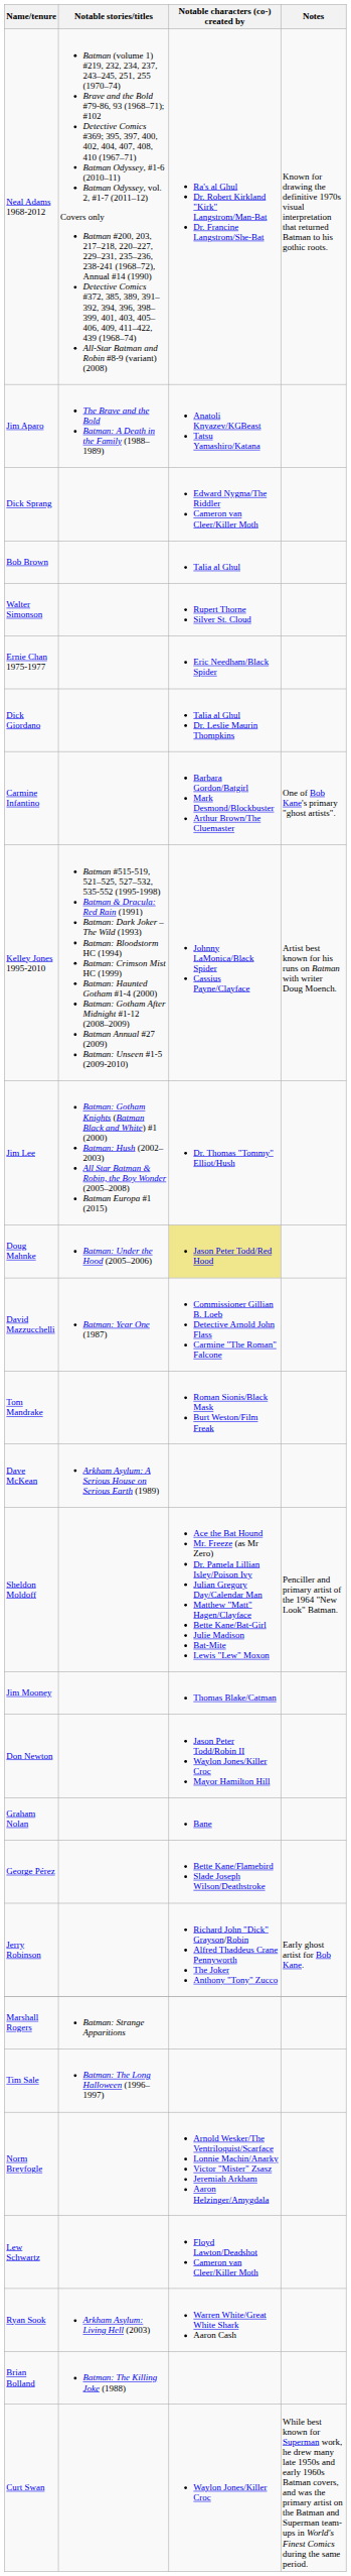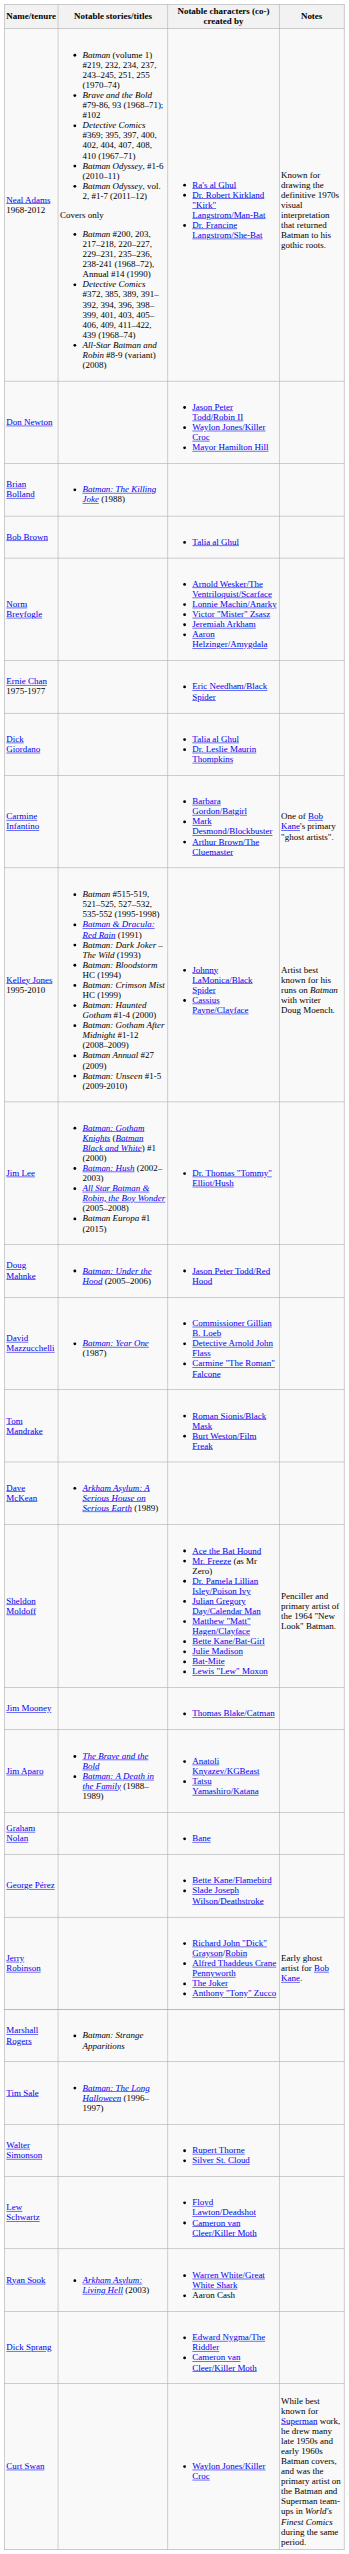 <table class="wikitable">
 <tr>
 <th width="12%">Name/tenure</th>
 <th width="35%">Notable stories/titles</th>
 <th width="33%">Notable characters (co-) created by</th>
 <th width="25%">Notes</th>
 </tr>
 <tr>
 <td><a href='#'>Neal Adams</a><br>1968-2012</td>
 <td><br><ul><li><em>Batman</em> (volume 1) #219, 232, 234, 237, 243–245, 251, 255 (1970–74)</li><li><em>Brave and the Bold</em> #79-86, 93 (1968–71); #102</li><li><em>Detective Comics</em> #369; 395, 397, 400, 402, 404, 407, 408, 410 (1967–71)</li><li><em>Batman Odyssey</em>, #1-6 (2010–11)</li><li><em>Batman Odyssey</em>, vol. 2, #1-7 (2011–12)</li></ul>Covers only<ul><li><em>Batman</em> #200, 203, 217–218, 220–227, 229–231, 235–236, 238-241 (1968–72), Annual #14 (1990)</li><li><em>Detective Comics</em> #372, 385, 389, 391–392, 394, 396, 398–399, 401, 403, 405–406, 409, 411–422, 439 (1968–74)</li><li><em>All-Star Batman and Robin</em> #8-9 (variant) (2008)</li></ul></td>
 <td><br><ul><li><a href='#'>Ra's al Ghul</a></li><li><a href='#'>Dr. Robert Kirkland "Kirk" Langstrom/Man-Bat</a></li><li><a href='#'>Dr. Francine Langstrom/She-Bat</a></li></ul></td>
 <td><br>Known for drawing the definitive 1970s visual interpretation that returned Batman to his gothic roots.</td>
 </tr>
 <tr>
-<td><a href='#'>Jim Aparo</a></td>
-<td><br><ul><li><em><a href='#'>The Brave and the Bold</a></em></li><li><em><a href='#'>Batman: A Death in the Family</a></em> (1988–1989)</li></ul></td>
-<td><br><ul><li><a href='#'>Anatoli Knyazev/KGBeast</a></li><li><a href='#'>Tatsu Yamashiro/Katana</a></li></ul></td>
+<td><a href='#'>Don Newton</a></td>
+<td></td>
+<td><br><ul><li><a href='#'>Jason Peter Todd/Robin II</a></li><li><a href='#'>Waylon Jones/Killer Croc</a></li><li><a href='#'>Mayor Hamilton Hill</a></li></ul></td>
 <td></td>
 </tr>
 <tr>
-<td><a href='#'>Dick Sprang</a></td>
+<td><a href='#'>Brian Bolland</a></td>
+<td><br><ul><li><em><a href='#'>Batman: The Killing Joke</a></em> (1988)</li></ul></td>
 <td></td>
-<td><br><ul><li><a href='#'>Edward Nygma/The Riddler</a></li><li><a href='#'>Cameron van Cleer/Killer Moth</a></li></ul></td>
 <td></td>
 </tr>
 <tr>
 <td><a href='#'>Bob Brown</a></td>
 <td></td>
 <td><br><ul><li><a href='#'>Talia al Ghul</a></li></ul></td>
 <td></td>
 </tr>
 <tr>
-<td><a href='#'>Walter Simonson</a></td>
+<td><a href='#'>Norm Breyfogle</a></td>
 <td></td>
-<td><br><ul><li><a href='#'>Rupert Thorne</a></li><li><a href='#'>Silver St. Cloud</a></li></ul></td>
+<td><br><ul><li><a href='#'>Arnold Wesker/The Ventriloquist/Scarface</a></li><li><a href='#'>Lonnie Machin/Anarky</a></li><li><a href='#'>Victor "Mister" Zsasz</a></li><li><a href='#'>Jeremiah Arkham</a></li><li><a href='#'>Aaron Helzinger/Amygdala</a></li></ul></td>
 <td></td>
 </tr>
 <tr>
 <td><a href='#'>Ernie Chan</a><br>1975-1977</td>
 <td></td>
 <td><br><ul><li><a href='#'>Eric Needham/Black Spider</a></li></ul></td>
 <td></td>
 </tr>
 <tr>
 <td><a href='#'>Dick Giordano</a></td>
 <td></td>
 <td><br><ul><li><a href='#'>Talia al Ghul</a></li><li><a href='#'>Dr. Leslie Maurin Thompkins</a></li></ul></td>
 <td></td>
 </tr>
 <tr>
 <td><a href='#'>Carmine Infantino</a></td>
 <td></td>
 <td><br><ul><li><a href='#'>Barbara Gordon/Batgirl</a></li><li><a href='#'>Mark Desmond/Blockbuster</a></li><li><a href='#'>Arthur Brown/The Cluemaster</a></li></ul></td>
 <td><br>One of <a href='#'>Bob Kane</a>'s primary "ghost artists".</td>
 </tr>
 <tr>
 <td><a href='#'>Kelley Jones</a> <br>1995-2010</td>
 <td><br><ul><li><em>Batman</em> #515-519, 521–525, 527–532, 535-552 (1995-1998)</li><li><em><a href='#'>Batman & Dracula: Red Rain</a></em> (1991)</li><li><em>Batman: Dark Joker – The Wild</em> (1993)</li><li><em>Batman: Bloodstorm</em> HC (1994)</li><li><em>Batman: Crimson Mist</em> HC (1999)</li><li><em>Batman: Haunted Gotham</em> #1-4 (2000)</li><li><em>Batman: Gotham After Midnight</em> #1-12 (2008–2009)</li><li><em>Batman Annual</em> #27 (2009)</li><li><em>Batman: Unseen</em> #1-5 (2009-2010)</li></ul></td>
 <td><br><ul><li><a href='#'>Johnny LaMonica/Black Spider</a></li><li><a href='#'>Cassius Payne/Clayface</a></li></ul></td>
 <td><br>Artist best known for his runs on <em>Batman</em> with writer Doug Moench.</td>
 </tr>
 <tr>
 <td><a href='#'>Jim Lee</a></td>
 <td><br><ul><li><em><a href='#'>Batman: Gotham Knights</a></em> (<em><a href='#'>Batman Black and White</a></em>) #1 (2000)</li><li><em><a href='#'>Batman: Hush</a></em> (2002–2003)</li><li><em><a href='#'>All Star Batman & Robin, the Boy Wonder</a></em> (2005–2008)</li><li><em>Batman Europa</em> #1 (2015)</li></ul></td>
 <td><br><ul><li><a href='#'>Dr. Thomas "Tommy" Elliot/Hush</a></li></ul></td>
 <td></td>
 </tr>
 <tr>
 <td><a href='#'>Doug Mahnke</a></td>
 <td><br><ul><li><em><a href='#'>Batman: Under the Hood</a></em> (2005–2006)</li></ul></td>
-<td style="background: khaki;"><br><ul><li><a href='#'>Jason Peter Todd/Red Hood</a></li></ul></td>
+<td><br><ul><li><a href='#'>Jason Peter Todd/Red Hood</a></li></ul></td>
 <td></td>
 </tr>
 <tr>
 <td><a href='#'>David Mazzucchelli</a></td>
 <td><br><ul><li><em><a href='#'>Batman: Year One</a></em> (1987)</li></ul></td>
 <td><br><ul><li><a href='#'>Commissioner Gillian B. Loeb</a></li><li><a href='#'>Detective Arnold John Flass</a></li><li><a href='#'>Carmine "The Roman" Falcone</a></li></ul></td>
 <td></td>
 </tr>
 <tr>
 <td><a href='#'>Tom Mandrake</a></td>
 <td></td>
 <td><br><ul><li><a href='#'>Roman Sionis/Black Mask</a></li><li><a href='#'>Burt Weston/Film Freak</a></li></ul></td>
 <td></td>
 </tr>
 <tr>
 <td><a href='#'>Dave McKean</a></td>
 <td><br><ul><li><em><a href='#'>Arkham Asylum: A Serious House on Serious Earth</a></em> (1989)</li></ul></td>
 <td></td>
 <td></td>
 </tr>
 <tr>
 <td><a href='#'>Sheldon Moldoff</a></td>
 <td></td>
 <td><br><ul><li><a href='#'>Ace the Bat Hound</a></li><li><a href='#'>Mr. Freeze</a> (as Mr Zero)</li><li><a href='#'>Dr. Pamela Lillian Isley/Poison Ivy</a></li><li><a href='#'>Julian Gregory Day/Calendar Man</a></li><li><a href='#'>Matthew "Matt" Hagen/Clayface</a></li><li><a href='#'>Bette Kane/Bat-Girl</a></li><li><a href='#'>Julie Madison</a></li><li><a href='#'>Bat-Mite</a></li><li><a href='#'>Lewis "Lew" Moxon</a></li></ul></td>
 <td><br>Penciller and primary artist of the 1964 "New Look" Batman.</td>
 </tr>
 <tr>
 <td><a href='#'>Jim Mooney</a></td>
 <td></td>
 <td><br><ul><li><a href='#'>Thomas Blake/Catman</a></li></ul></td>
 <td></td>
 </tr>
 <tr>
-<td><a href='#'>Don Newton</a></td>
-<td></td>
-<td><br><ul><li><a href='#'>Jason Peter Todd/Robin II</a></li><li><a href='#'>Waylon Jones/Killer Croc</a></li><li><a href='#'>Mayor Hamilton Hill</a></li></ul></td>
+<td><a href='#'>Jim Aparo</a></td>
+<td><br><ul><li><em><a href='#'>The Brave and the Bold</a></em></li><li><em><a href='#'>Batman: A Death in the Family</a></em> (1988–1989)</li></ul></td>
+<td><br><ul><li><a href='#'>Anatoli Knyazev/KGBeast</a></li><li><a href='#'>Tatsu Yamashiro/Katana</a></li></ul></td>
 <td></td>
 </tr>
 <tr>
 <td><a href='#'>Graham Nolan</a></td>
 <td></td>
 <td><br><ul><li><a href='#'>Bane</a></li></ul></td>
 <td></td>
 </tr>
 <tr>
 <td><a href='#'>George Pérez</a></td>
 <td></td>
 <td><br><ul><li><a href='#'>Bette Kane/Flamebird</a></li><li><a href='#'>Slade Joseph Wilson/Deathstroke</a></li></ul></td>
 <td></td>
 </tr>
 <tr>
 <td><a href='#'>Jerry Robinson</a></td>
 <td></td>
 <td><br><ul><li><a href='#'>Richard John "Dick" Grayson</a>/<a href='#'>Robin</a></li><li><a href='#'>Alfred Thaddeus Crane Pennyworth</a></li><li><a href='#'>The Joker</a></li><li><a href='#'>Anthony "Tony" Zucco</a></li></ul></td>
 <td><br>Early ghost artist for <a href='#'>Bob Kane</a>.</td>
 </tr>
 <tr>
 </tr>
 <tr>
 <td><a href='#'>Marshall Rogers</a></td>
 <td><br><ul><li><em>Batman: Strange Apparitions</em></li></ul></td>
 <td></td>
 <td></td>
 </tr>
 <tr>
 <td><a href='#'>Tim Sale</a></td>
 <td><br><ul><li><em><a href='#'>Batman: The Long Halloween</a></em> (1996–1997)</li></ul></td>
 <td></td>
 <td></td>
 </tr>
 <tr>
-<td><a href='#'>Norm Breyfogle</a></td>
+<td><a href='#'>Walter Simonson</a></td>
 <td></td>
-<td><br><ul><li><a href='#'>Arnold Wesker/The Ventriloquist/Scarface</a></li><li><a href='#'>Lonnie Machin/Anarky</a></li><li><a href='#'>Victor "Mister" Zsasz</a></li><li><a href='#'>Jeremiah Arkham</a></li><li><a href='#'>Aaron Helzinger/Amygdala</a></li></ul></td>
+<td><br><ul><li><a href='#'>Rupert Thorne</a></li><li><a href='#'>Silver St. Cloud</a></li></ul></td>
 <td></td>
 </tr>
 <tr>
 <td><a href='#'>Lew Schwartz</a></td>
 <td></td>
 <td><br><ul><li><a href='#'>Floyd Lawton/Deadshot</a></li><li><a href='#'>Cameron van Cleer/Killer Moth</a></li></ul></td>
 <td></td>
 </tr>
 <tr>
 <td><a href='#'>Ryan Sook</a></td>
 <td><br><ul><li><em><a href='#'>Arkham Asylum: Living Hell</a></em> (2003)</li></ul></td>
 <td><br><ul><li><a href='#'>Warren White/Great White Shark</a></li><li>Aaron Cash</li></ul></td>
 <td></td>
 </tr>
 <tr>
-<td><a href='#'>Brian Bolland</a></td>
-<td><br><ul><li><em><a href='#'>Batman: The Killing Joke</a></em> (1988)</li></ul></td>
+<td><a href='#'>Dick Sprang</a></td>
 <td></td>
+<td><br><ul><li><a href='#'>Edward Nygma/The Riddler</a></li><li><a href='#'>Cameron van Cleer/Killer Moth</a></li></ul></td>
 <td></td>
 </tr>
 <tr>
 <td><a href='#'>Curt Swan</a></td>
 <td></td>
 <td><br><ul><li><a href='#'>Waylon Jones/Killer Croc</a></li></ul></td>
 <td><br>While best known for <a href='#'>Superman</a> work, he drew many late 1950s and early 1960s Batman covers, and was the primary artist on the Batman and Superman team-ups in <em>World's Finest Comics</em> during the same period.</td>
 </tr>
 </table>
